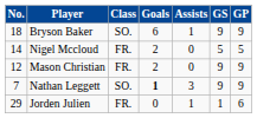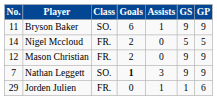 <table class="wikitable sortable" style="text-align:center;">
 <tr>
 <th style="background-color:#034694;color:#FFFFFF">No.</th>
 <th style="background-color:#034694;color:#FFFFFF">Player</th>
 <th style="background-color:#034694;color:#FFFFFF">Class</th>
 <th style="background-color:#034694;color:#FFFFFF">Goals</th>
 <th style="background-color:#034694;color:#FFFFFF">Assists</th>
 <th style="background-color:#034694;color:#FFFFFF">GS</th>
 <th style="background-color:#034694;color:#FFFFFF">GP</th>
 </tr>
 <tr>
-<td>18</td>
+<td>11</td>
 <td align="left"> Bryson Baker</td>
 <td>SO.</td>
 <td>6</td>
 <td>1</td>
 <td>9</td>
 <td>9</td>
 </tr>
 <tr>
 <td>14</td>
 <td align="left"> Nigel Mccloud</td>
 <td>FR.</td>
 <td>2</td>
 <td>0</td>
 <td>5</td>
 <td>5</td>
 </tr>
 <tr>
 <td>12</td>
 <td align="left"> Mason Christian</td>
 <td>FR.</td>
 <td>2</td>
 <td>0</td>
 <td>9</td>
 <td>9</td>
 </tr>
 <tr>
 <td>7</td>
 <td align="left"> Nathan Leggett</td>
 <td>SO.</td>
 <td><strong>1</strong></td>
 <td>3</td>
 <td>9</td>
 <td>9</td>
 </tr>
 <tr>
 <td>29</td>
 <td align="left"> Jorden Julien</td>
 <td>FR.</td>
 <td>0</td>
 <td>1</td>
 <td>1</td>
 <td>6</td>
 </tr>
 </table>
